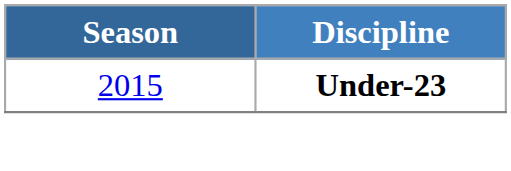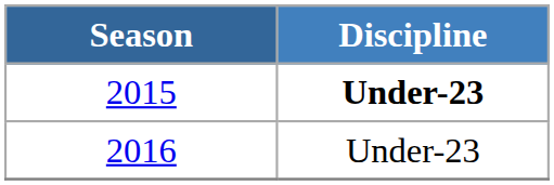 <table class="wikitable" style="font-size:95%; text-align:center; border:grey solid 1px; border-collapse:collapse; background:#ffffff;">
 <tr style="background-color:#369; color:white;">
 <td rowspan="2" colspan="1" style="width:110px"><strong>Season</strong></td>
 </tr>
 <tr style="background-color:#4180be; color:white;">
 <td style="width:110px"><strong>Discipline</strong></td>
 </tr>
 <tr>
 <td align=center><a href='#'>2015</a></td>
 <td align=center><strong>Under-23</strong></td>
 </tr>
 <tr>
+<td align=center><a href='#'>2016</a></td>
+<td align=center>Under-23</td>
+</tr>
+<tr>
 </tr>
 </table>
